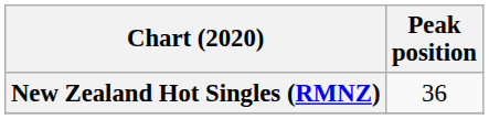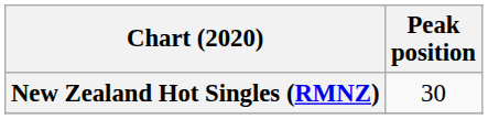 <table class="wikitable sortable plainrowheaders" style="text-align:center">
 <tr>
 <th scope="col">Chart (2020)</th>
 <th scope="col">Peak<br> position</th>
 </tr>
 <tr>
 <th scope="row">New Zealand Hot Singles (<a href='#'>RMNZ</a>)</th>
-<td>36</td>
+<td>30</td>
 </tr>
 <tr>
 </tr>
 <tr>
 </tr>
 <tr>
 </tr>
 </table>
